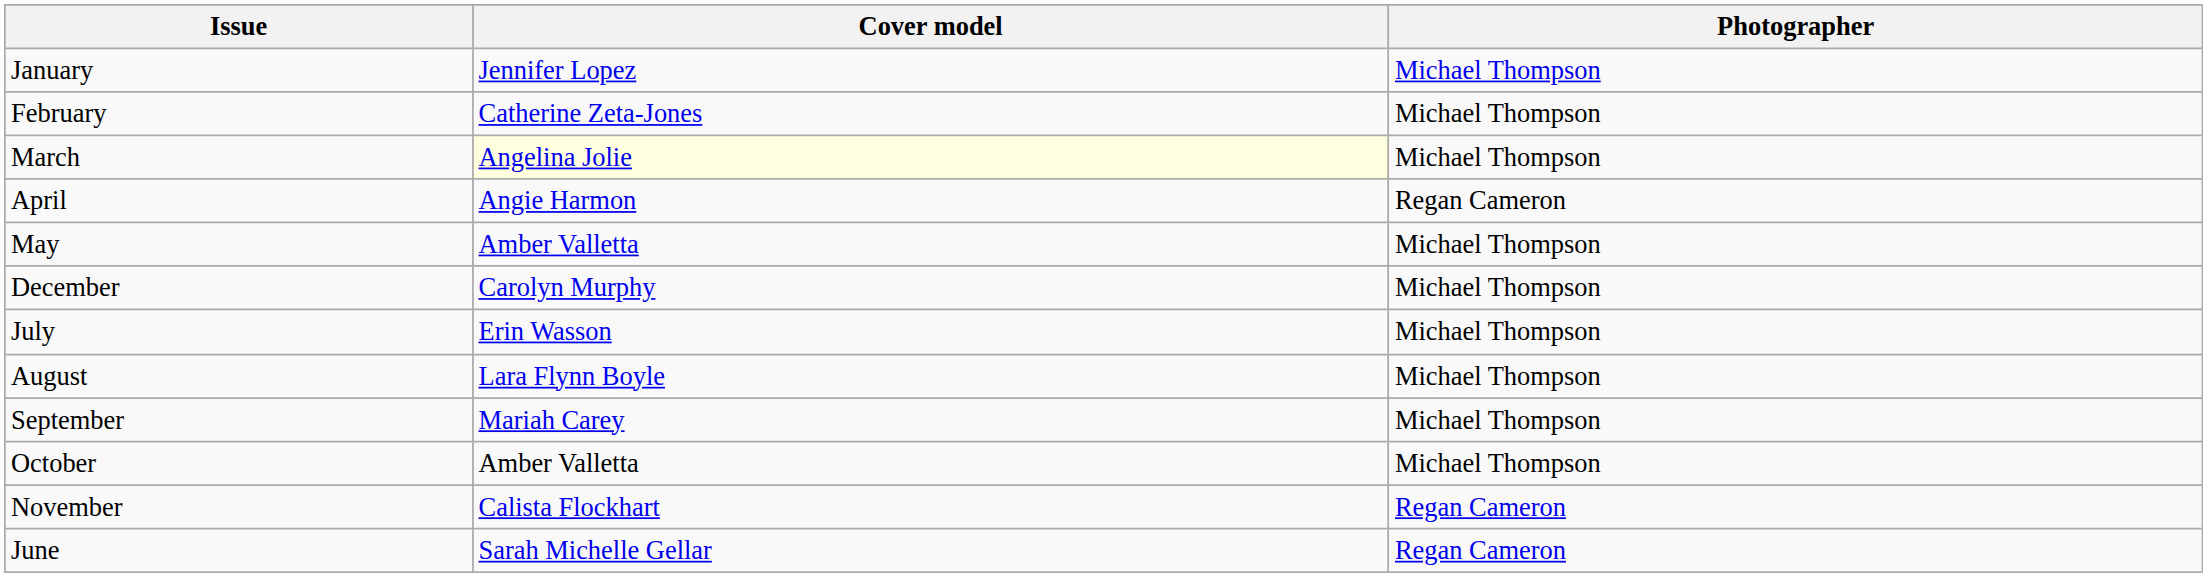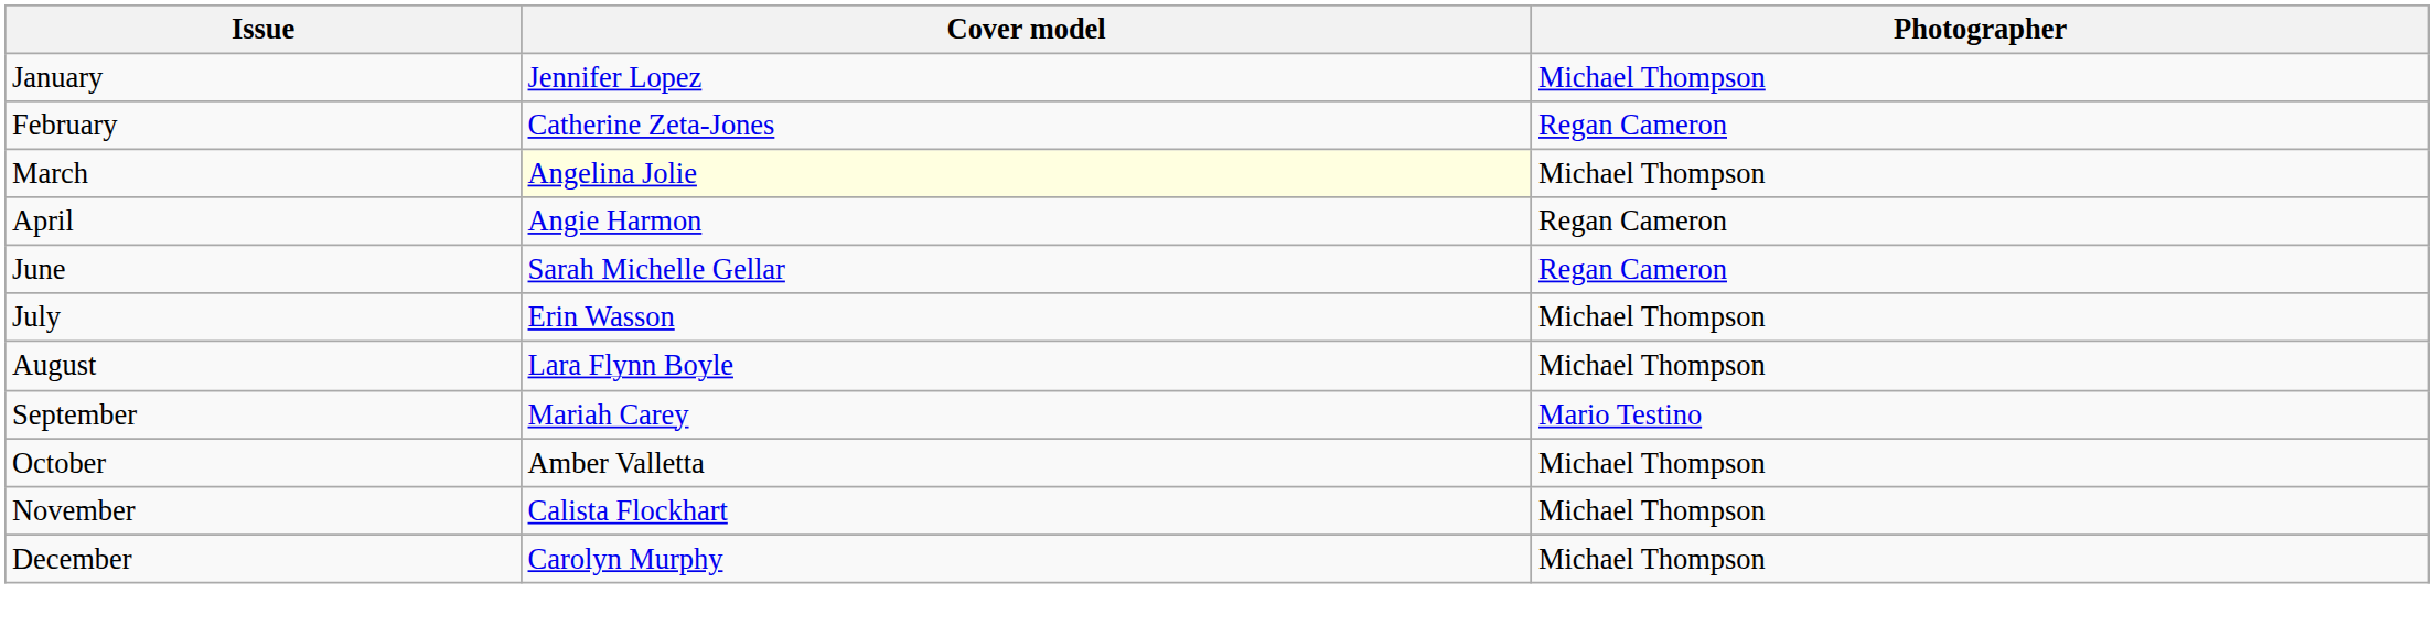 <table class="sortable wikitable"  style="font-size:95%; width:100%;">
 <tr>
 <th style="text-align:center;">Issue</th>
 <th style="text-align:center;">Cover model</th>
 <th style="text-align:center;">Photographer</th>
 </tr>
 <tr>
 <td>January</td>
 <td><a href='#'>Jennifer Lopez</a></td>
 <td><a href='#'>Michael Thompson</a></td>
 </tr>
 <tr>
 <td>February</td>
 <td><a href='#'>Catherine Zeta-Jones</a></td>
-<td>Michael Thompson</td>
+<td><a href='#'>Regan Cameron</a></td>
 </tr>
 <tr>
 <td>March</td>
 <td style="background: lightyellow;"><a href='#'>Angelina Jolie</a></td>
 <td>Michael Thompson</td>
 </tr>
 <tr>
 <td>April</td>
 <td><a href='#'>Angie Harmon</a></td>
 <td>Regan Cameron</td>
 </tr>
 <tr>
-<td>May</td>
-<td><a href='#'>Amber Valletta</a></td>
-<td>Michael Thompson</td>
-</tr>
-<tr>
-<td>December</td>
-<td><a href='#'>Carolyn Murphy</a></td>
-<td>Michael Thompson</td>
+<td>June</td>
+<td><a href='#'>Sarah Michelle Gellar</a></td>
+<td><a href='#'>Regan Cameron</a></td>
 </tr>
 <tr>
 <td>July</td>
 <td><a href='#'>Erin Wasson</a></td>
 <td>Michael Thompson</td>
 </tr>
 <tr>
 <td>August</td>
 <td><a href='#'>Lara Flynn Boyle</a></td>
 <td>Michael Thompson</td>
 </tr>
 <tr>
 <td>September</td>
 <td><a href='#'>Mariah Carey</a></td>
-<td>Michael Thompson</td>
+<td><a href='#'>Mario Testino</a></td>
 </tr>
 <tr>
 <td>October</td>
 <td>Amber Valletta</td>
 <td>Michael Thompson</td>
 </tr>
 <tr>
 <td>November</td>
 <td><a href='#'>Calista Flockhart</a></td>
-<td><a href='#'>Regan Cameron</a></td>
+<td>Michael Thompson</td>
 </tr>
 <tr>
-<td>June</td>
-<td><a href='#'>Sarah Michelle Gellar</a></td>
-<td><a href='#'>Regan Cameron</a></td>
+<td>December</td>
+<td><a href='#'>Carolyn Murphy</a></td>
+<td>Michael Thompson</td>
 </tr>
 </table>
